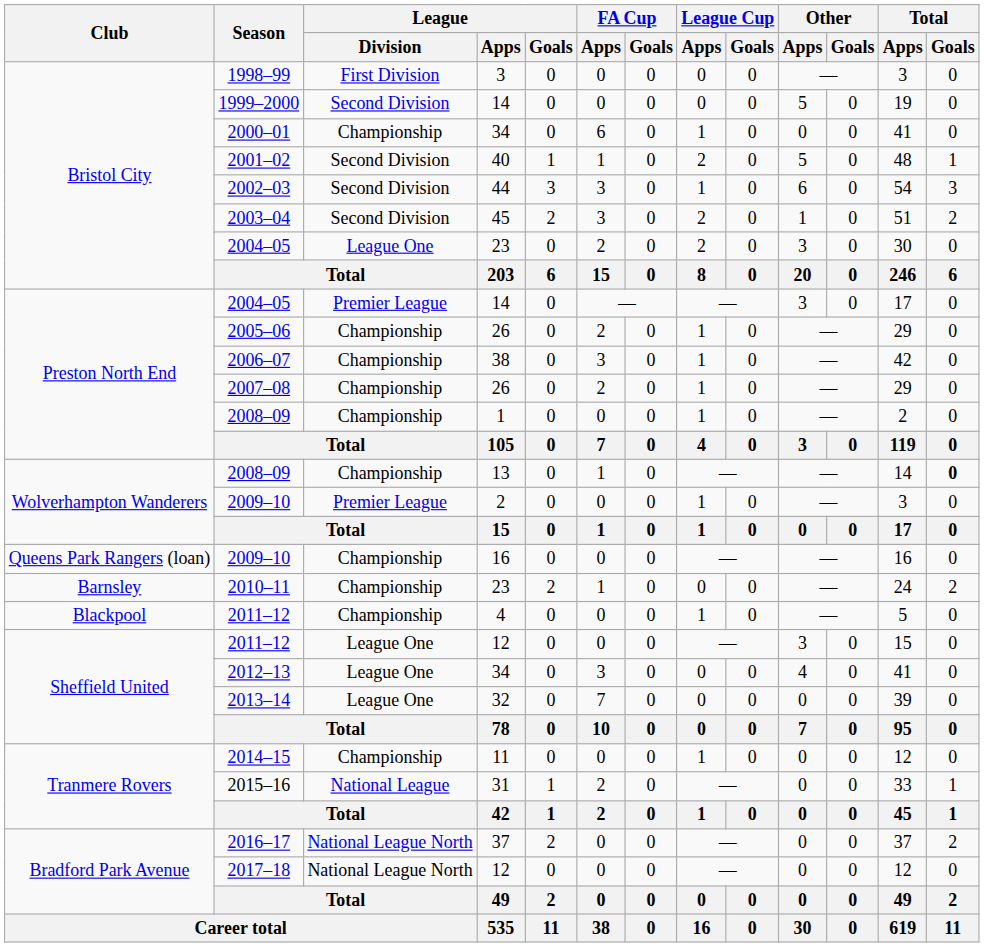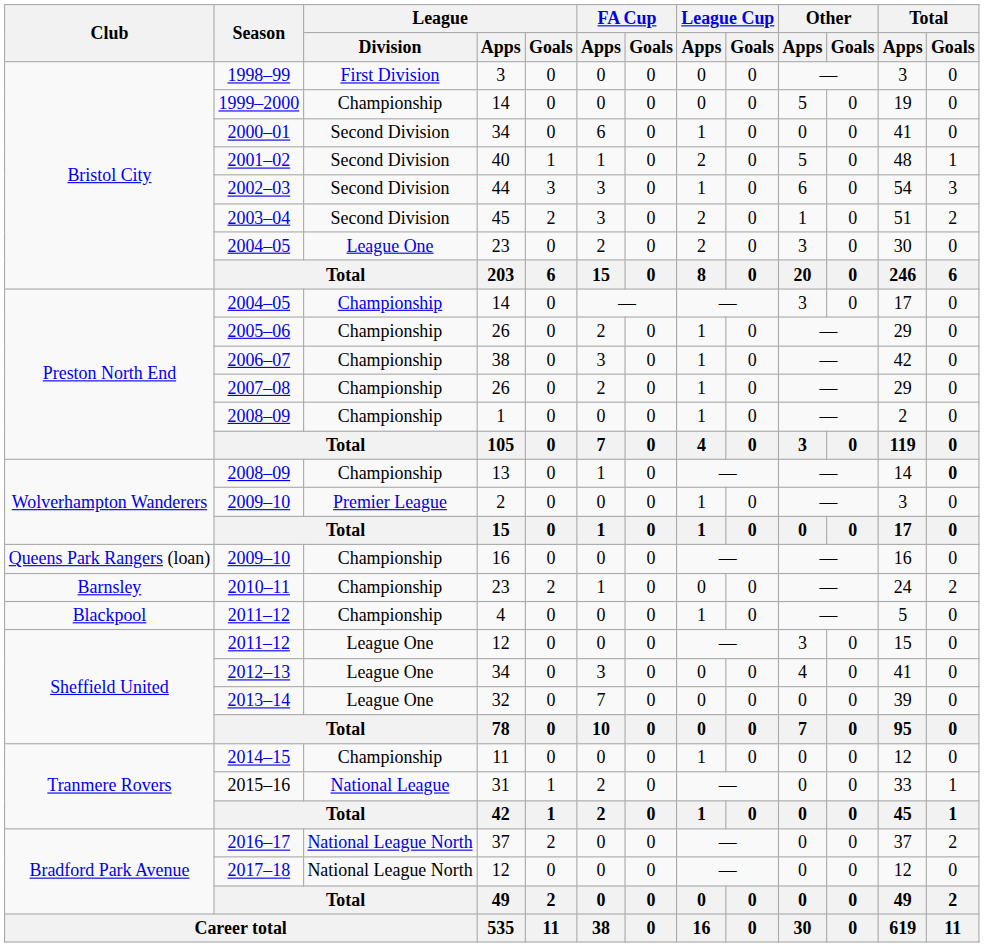 <table class="wikitable" style="text-align: center">
 <tr>
 <th rowspan="2">Club</th>
 <th rowspan="2">Season</th>
 <th colspan="3">League</th>
 <th colspan="2"><a href='#'>FA Cup</a></th>
 <th colspan="2"><a href='#'>League Cup</a></th>
 <th colspan="2">Other</th>
 <th colspan="2">Total</th>
 </tr>
 <tr>
 <th>Division</th>
 <th>Apps</th>
 <th>Goals</th>
 <th>Apps</th>
 <th>Goals</th>
 <th>Apps</th>
 <th>Goals</th>
 <th>Apps</th>
 <th>Goals</th>
 <th>Apps</th>
 <th>Goals</th>
 </tr>
 <tr>
 <td rowspan="8"><a href='#'>Bristol City</a></td>
 <td><a href='#'>1998–99</a></td>
 <td><a href='#'>First Division</a></td>
 <td>3</td>
 <td>0</td>
 <td>0</td>
 <td>0</td>
 <td>0</td>
 <td>0</td>
 <td colspan="2">—</td>
 <td>3</td>
 <td>0</td>
 </tr>
 <tr>
 <td><a href='#'>1999–2000</a></td>
-<td><a href='#'>Second Division</a></td>
+<td>Championship</td>
 <td>14</td>
 <td>0</td>
 <td>0</td>
 <td>0</td>
 <td>0</td>
 <td>0</td>
 <td>5</td>
 <td>0</td>
 <td>19</td>
 <td>0</td>
 </tr>
 <tr>
 <td><a href='#'>2000–01</a></td>
-<td>Championship</td>
+<td>Second Division</td>
 <td>34</td>
 <td>0</td>
 <td>6</td>
 <td>0</td>
 <td>1</td>
 <td>0</td>
 <td>0</td>
 <td>0</td>
 <td>41</td>
 <td>0</td>
 </tr>
 <tr>
 <td><a href='#'>2001–02</a></td>
 <td>Second Division</td>
 <td>40</td>
 <td>1</td>
 <td>1</td>
 <td>0</td>
 <td>2</td>
 <td>0</td>
 <td>5</td>
 <td>0</td>
 <td>48</td>
 <td>1</td>
 </tr>
 <tr>
 <td><a href='#'>2002–03</a></td>
 <td>Second Division</td>
 <td>44</td>
 <td>3</td>
 <td>3</td>
 <td>0</td>
 <td>1</td>
 <td>0</td>
 <td>6</td>
 <td>0</td>
 <td>54</td>
 <td>3</td>
 </tr>
 <tr>
 <td><a href='#'>2003–04</a></td>
 <td>Second Division</td>
 <td>45</td>
 <td>2</td>
 <td>3</td>
 <td>0</td>
 <td>2</td>
 <td>0</td>
 <td>1</td>
 <td>0</td>
 <td>51</td>
 <td>2</td>
 </tr>
 <tr>
 <td><a href='#'>2004–05</a></td>
 <td><a href='#'>League One</a></td>
 <td>23</td>
 <td>0</td>
 <td>2</td>
 <td>0</td>
 <td>2</td>
 <td>0</td>
 <td>3</td>
 <td>0</td>
 <td>30</td>
 <td>0</td>
 </tr>
 <tr>
 <th colspan="2">Total</th>
 <th>203</th>
 <th>6</th>
 <th>15</th>
 <th>0</th>
 <th>8</th>
 <th>0</th>
 <th>20</th>
 <th>0</th>
 <th>246</th>
 <th>6</th>
 </tr>
 <tr>
 <td rowspan="6"><a href='#'>Preston North End</a></td>
 <td><a href='#'>2004–05</a></td>
-<td><a href='#'>Premier League</a></td>
+<td><a href='#'>Championship</a></td>
 <td>14</td>
 <td>0</td>
 <td colspan="2">—</td>
 <td colspan="2">—</td>
 <td>3</td>
 <td>0</td>
 <td>17</td>
 <td>0</td>
 </tr>
 <tr>
 <td><a href='#'>2005–06</a></td>
 <td>Championship</td>
 <td>26</td>
 <td>0</td>
 <td>2</td>
 <td>0</td>
 <td>1</td>
 <td>0</td>
 <td colspan="2">—</td>
 <td>29</td>
 <td>0</td>
 </tr>
 <tr>
 <td><a href='#'>2006–07</a></td>
 <td>Championship</td>
 <td>38</td>
 <td>0</td>
 <td>3</td>
 <td>0</td>
 <td>1</td>
 <td>0</td>
 <td colspan="2">—</td>
 <td>42</td>
 <td>0</td>
 </tr>
 <tr>
 <td><a href='#'>2007–08</a></td>
 <td>Championship</td>
 <td>26</td>
 <td>0</td>
 <td>2</td>
 <td>0</td>
 <td>1</td>
 <td>0</td>
 <td colspan="2">—</td>
 <td>29</td>
 <td>0</td>
 </tr>
 <tr>
 <td><a href='#'>2008–09</a></td>
 <td>Championship</td>
 <td>1</td>
 <td>0</td>
 <td>0</td>
 <td>0</td>
 <td>1</td>
 <td>0</td>
 <td colspan="2">—</td>
 <td>2</td>
 <td>0</td>
 </tr>
 <tr>
 <th colspan="2">Total</th>
 <th>105</th>
 <th>0</th>
 <th>7</th>
 <th>0</th>
 <th>4</th>
 <th>0</th>
 <th>3</th>
 <th>0</th>
 <th>119</th>
 <th>0</th>
 </tr>
 <tr>
 <td rowspan="3"><a href='#'>Wolverhampton Wanderers</a></td>
 <td><a href='#'>2008–09</a></td>
 <td>Championship</td>
 <td>13</td>
 <td>0</td>
 <td>1</td>
 <td>0</td>
 <td colspan="2">—</td>
 <td colspan="2">—</td>
 <td>14</td>
 <td><strong>0</strong></td>
 </tr>
 <tr>
 <td><a href='#'>2009–10</a></td>
 <td><a href='#'>Premier League</a></td>
 <td>2</td>
 <td>0</td>
 <td>0</td>
 <td>0</td>
 <td>1</td>
 <td>0</td>
 <td colspan="2">—</td>
 <td>3</td>
 <td>0</td>
 </tr>
 <tr>
 <th colspan="2">Total</th>
 <th>15</th>
 <th>0</th>
 <th>1</th>
 <th>0</th>
 <th>1</th>
 <th>0</th>
 <th>0</th>
 <th>0</th>
 <th>17</th>
 <th>0</th>
 </tr>
 <tr>
 <td><a href='#'>Queens Park Rangers</a> (loan)</td>
 <td><a href='#'>2009–10</a></td>
 <td>Championship</td>
 <td>16</td>
 <td>0</td>
 <td>0</td>
 <td>0</td>
 <td colspan="2">—</td>
 <td colspan="2">—</td>
 <td>16</td>
 <td>0</td>
 </tr>
 <tr>
 <td><a href='#'>Barnsley</a></td>
 <td><a href='#'>2010–11</a></td>
 <td>Championship</td>
 <td>23</td>
 <td>2</td>
 <td>1</td>
 <td>0</td>
 <td>0</td>
 <td>0</td>
 <td colspan="2">—</td>
 <td>24</td>
 <td>2</td>
 </tr>
 <tr>
 <td><a href='#'>Blackpool</a></td>
 <td><a href='#'>2011–12</a></td>
 <td>Championship</td>
 <td>4</td>
 <td>0</td>
 <td>0</td>
 <td>0</td>
 <td>1</td>
 <td>0</td>
 <td colspan="2">—</td>
 <td>5</td>
 <td>0</td>
 </tr>
 <tr>
 <td rowspan="4"><a href='#'>Sheffield United</a></td>
 <td><a href='#'>2011–12</a></td>
 <td>League One</td>
 <td>12</td>
 <td>0</td>
 <td>0</td>
 <td>0</td>
 <td colspan="2">—</td>
 <td>3</td>
 <td>0</td>
 <td>15</td>
 <td>0</td>
 </tr>
 <tr>
 <td><a href='#'>2012–13</a></td>
 <td>League One</td>
 <td>34</td>
 <td>0</td>
 <td>3</td>
 <td>0</td>
 <td>0</td>
 <td>0</td>
 <td>4</td>
 <td>0</td>
 <td>41</td>
 <td>0</td>
 </tr>
 <tr>
 <td><a href='#'>2013–14</a></td>
 <td>League One</td>
 <td>32</td>
 <td>0</td>
 <td>7</td>
 <td>0</td>
 <td>0</td>
 <td>0</td>
 <td>0</td>
 <td>0</td>
 <td>39</td>
 <td>0</td>
 </tr>
 <tr>
 <th colspan="2">Total</th>
 <th>78</th>
 <th>0</th>
 <th>10</th>
 <th>0</th>
 <th>0</th>
 <th>0</th>
 <th>7</th>
 <th>0</th>
 <th>95</th>
 <th>0</th>
 </tr>
 <tr>
 <td rowspan="3"><a href='#'>Tranmere Rovers</a></td>
 <td><a href='#'>2014–15</a></td>
 <td>Championship</td>
 <td>11</td>
 <td>0</td>
 <td>0</td>
 <td>0</td>
 <td>1</td>
 <td>0</td>
 <td>0</td>
 <td>0</td>
 <td>12</td>
 <td>0</td>
 </tr>
 <tr>
 <td>2015–16</td>
 <td><a href='#'>National League</a></td>
 <td>31</td>
 <td>1</td>
 <td>2</td>
 <td>0</td>
 <td colspan="2">—</td>
 <td>0</td>
 <td>0</td>
 <td>33</td>
 <td>1</td>
 </tr>
 <tr>
 <th colspan="2">Total</th>
 <th>42</th>
 <th>1</th>
 <th>2</th>
 <th>0</th>
 <th>1</th>
 <th>0</th>
 <th>0</th>
 <th>0</th>
 <th>45</th>
 <th>1</th>
 </tr>
 <tr>
 <td rowspan="3"><a href='#'>Bradford Park Avenue</a></td>
 <td><a href='#'>2016–17</a></td>
 <td><a href='#'>National League North</a></td>
 <td>37</td>
 <td>2</td>
 <td>0</td>
 <td>0</td>
 <td colspan="2">—</td>
 <td>0</td>
 <td>0</td>
 <td>37</td>
 <td>2</td>
 </tr>
 <tr>
 <td><a href='#'>2017–18</a></td>
 <td>National League North</td>
 <td>12</td>
 <td>0</td>
 <td>0</td>
 <td>0</td>
 <td colspan="2">—</td>
 <td>0</td>
 <td>0</td>
 <td>12</td>
 <td>0</td>
 </tr>
 <tr>
 <th colspan="2">Total</th>
 <th>49</th>
 <th>2</th>
 <th>0</th>
 <th>0</th>
 <th>0</th>
 <th>0</th>
 <th>0</th>
 <th>0</th>
 <th>49</th>
 <th>2</th>
 </tr>
 <tr>
 <th colspan="3">Career total</th>
 <th>535</th>
 <th>11</th>
 <th>38</th>
 <th>0</th>
 <th>16</th>
 <th>0</th>
 <th>30</th>
 <th>0</th>
 <th>619</th>
 <th>11</th>
 </tr>
 </table>
